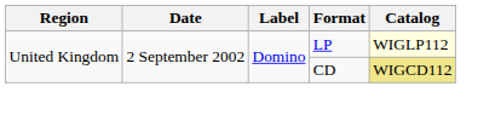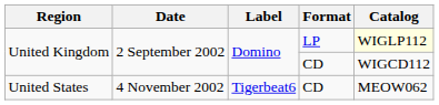 <table class="wikitable">
 <tr>
 <th>Region</th>
 <th>Date</th>
 <th>Label</th>
 <th>Format</th>
 <th>Catalog</th>
 </tr>
 <tr>
 <td rowspan="2">United Kingdom</td>
 <td rowspan="2">2 September 2002</td>
 <td rowspan="2"><a href='#'>Domino</a></td>
 <td><a href='#'>LP</a></td>
 <td style="background: lightyellow;">WIGLP112</td>
 </tr>
 <tr>
 <td>CD</td>
-<td style="background: khaki;">WIGCD112</td>
+<td>WIGCD112</td>
+</tr>
+<tr>
+<td>United States</td>
+<td>4 November 2002</td>
+<td><a href='#'>Tigerbeat6</a></td>
+<td>CD</td>
+<td>MEOW062</td>
 </tr>
 </table>
